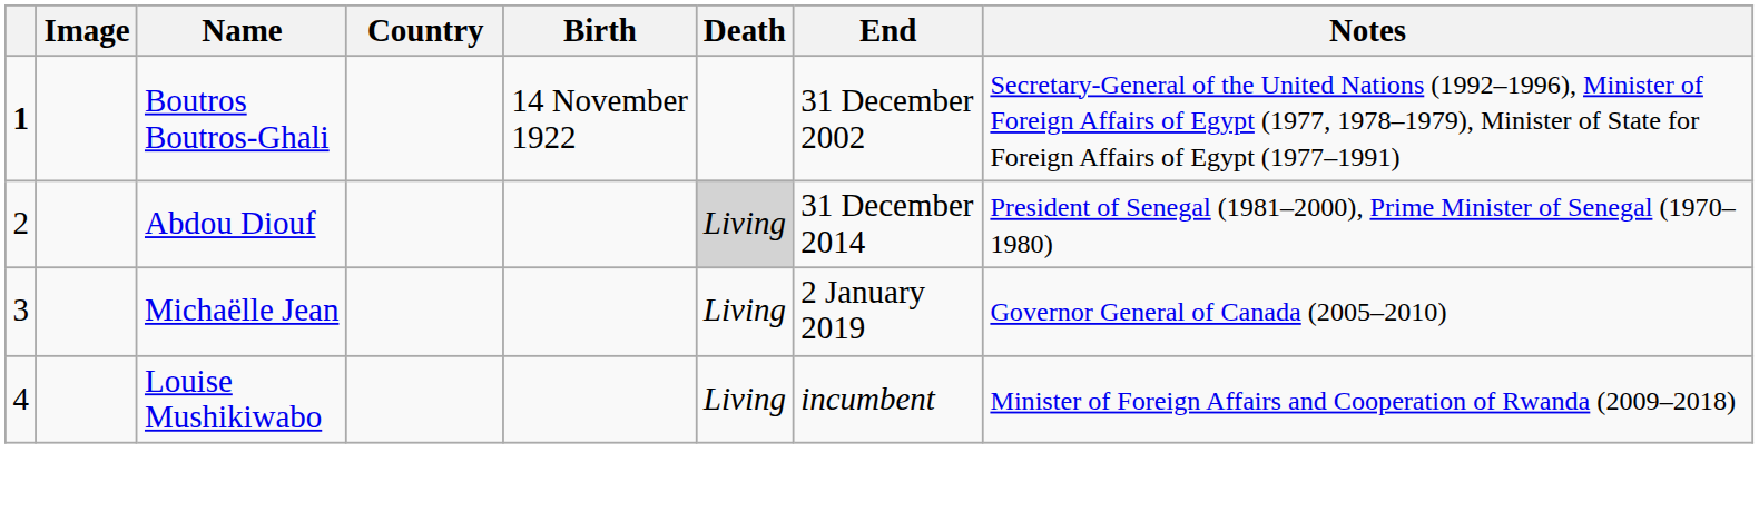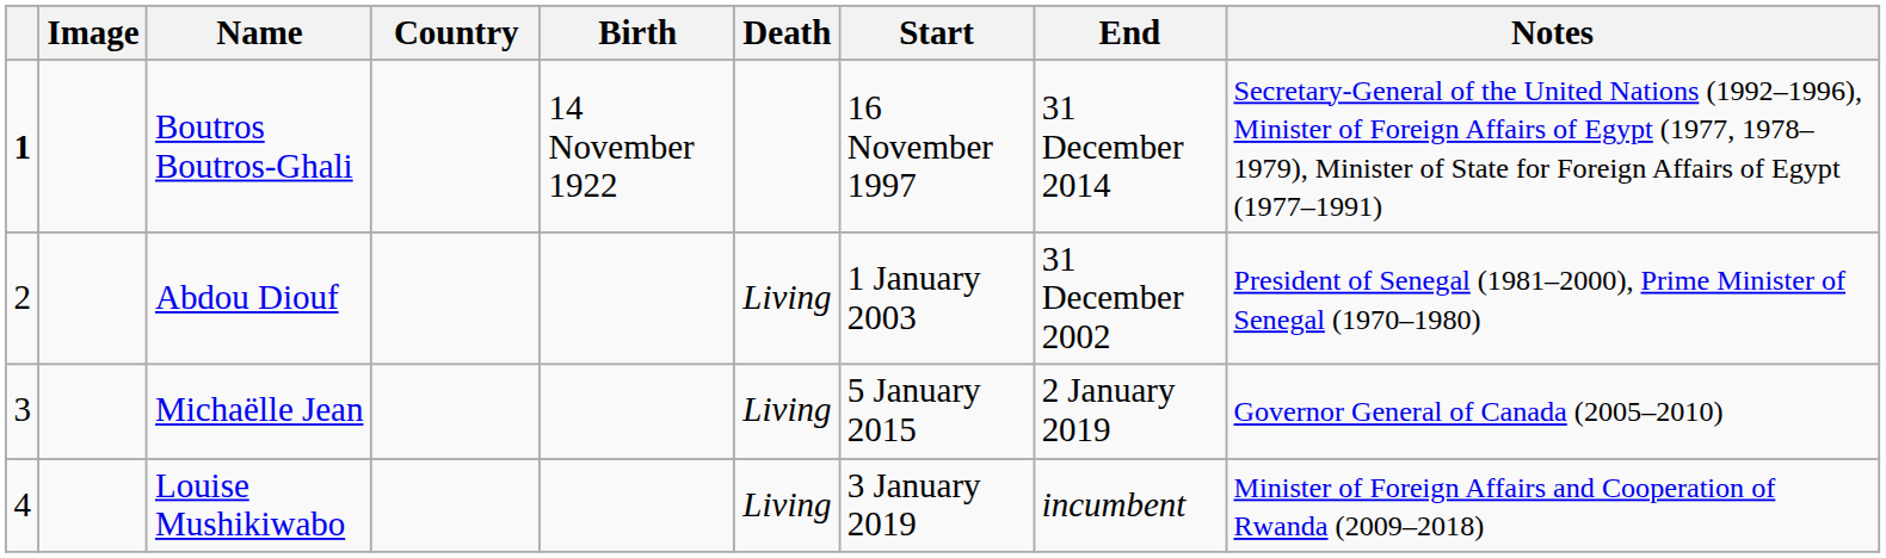 <table class="wikitable">
 <tr>
 <th></th>
 <th>Image</th>
 <th width=12%>Name</th>
 <th width=9%>Country</th>
 <th>Birth</th>
 <th>Death</th>
+<th>Start</th>
 <th>End</th>
 <th>Notes</th>
 </tr>
 <tr>
 <td><strong>1</strong></td>
 <td></td>
 <td><a href='#'>Boutros Boutros-Ghali</a></td>
 <td></td>
 <td>14 November 1922</td>
 <td></td>
-<td>31 December 2002</td>
+<td>16 November 1997</td>
+<td>31 December 2014</td>
 <td><small><a href='#'>Secretary-General of the United Nations</a> (1992–1996), <a href='#'>Minister of Foreign Affairs of Egypt</a> (1977, 1978–1979), Minister of State for Foreign Affairs of Egypt (1977–1991)</small></td>
 </tr>
 <tr>
 <td>2</td>
 <td></td>
 <td><a href='#'>Abdou Diouf</a></td>
 <td></td>
 <td></td>
-<td style="background: lightgrey;"><em>Living</em></td>
-<td>31 December 2014</td>
+<td><em>Living</em></td>
+<td>1 January 2003</td>
+<td>31 December 2002</td>
 <td><small><a href='#'>President of Senegal</a> (1981–2000), <a href='#'>Prime Minister of Senegal</a> (1970–1980)</small></td>
 </tr>
 <tr>
 <td>3</td>
 <td></td>
 <td><a href='#'>Michaëlle Jean</a></td>
 <td></td>
 <td></td>
 <td><em>Living</em></td>
+<td>5 January 2015</td>
 <td>2 January 2019</td>
 <td><small><a href='#'>Governor General of Canada</a> (2005–2010)</small></td>
 </tr>
 <tr>
 <td>4</td>
 <td></td>
 <td><a href='#'>Louise Mushikiwabo</a></td>
 <td></td>
 <td></td>
 <td><em>Living</em></td>
+<td>3 January 2019</td>
 <td><em>incumbent</em></td>
 <td><small><a href='#'>Minister of Foreign Affairs and Cooperation of Rwanda</a> (2009–2018)</small></td>
 </tr>
 </table>
